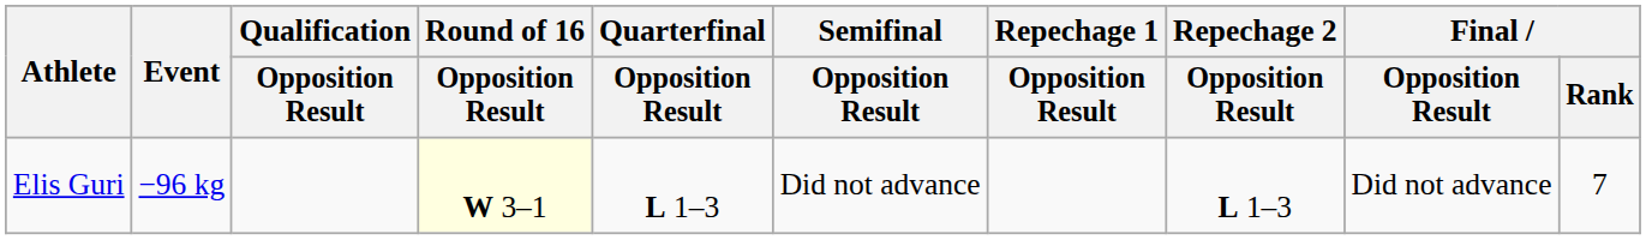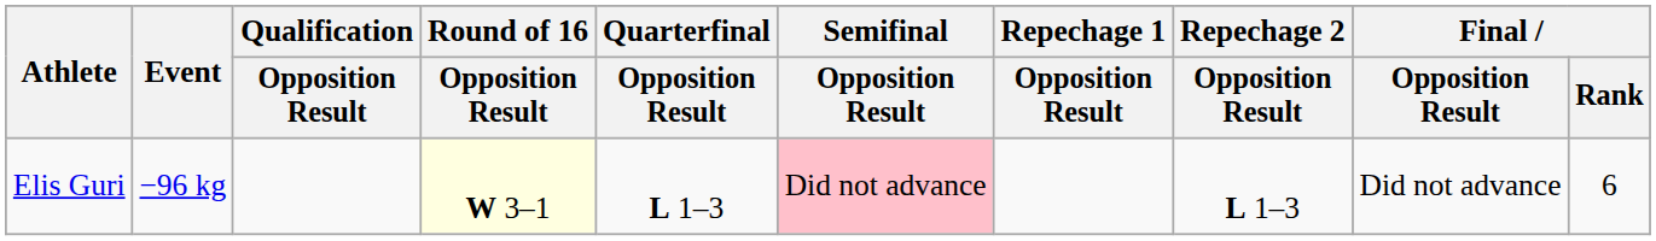 <table class="wikitable" style="font-size:90%">
 <tr>
 <th rowspan="2">Athlete</th>
 <th rowspan="2">Event</th>
 <th>Qualification</th>
 <th>Round of 16</th>
 <th>Quarterfinal</th>
 <th>Semifinal</th>
 <th>Repechage 1</th>
 <th>Repechage 2</th>
 <th colspan=2>Final / </th>
 </tr>
 <tr style="font-size: 95%">
 <th>Opposition<br>Result</th>
 <th>Opposition<br>Result</th>
 <th>Opposition<br>Result</th>
 <th>Opposition<br>Result</th>
 <th>Opposition<br>Result</th>
 <th>Opposition<br>Result</th>
 <th>Opposition<br>Result</th>
 <th>Rank</th>
 </tr>
 <tr align=center>
 <td align=left><a href='#'>Elis Guri</a></td>
 <td align=left><a href='#'>−96 kg</a></td>
 <td></td>
 <td style="background: lightyellow;"><br><strong>W</strong> 3–1 <sup></sup></td>
 <td><br><strong>L</strong> 1–3 <sup></sup></td>
-<td>Did not advance</td>
+<td style="background: pink;">Did not advance</td>
 <td></td>
 <td><br><strong>L</strong> 1–3 <sup></sup></td>
 <td>Did not advance</td>
-<td>7</td>
+<td>6</td>
 </tr>
 </table>
